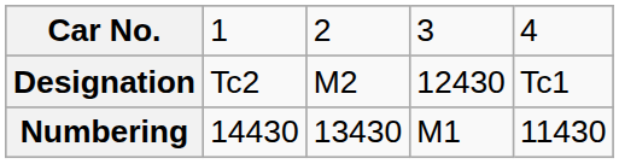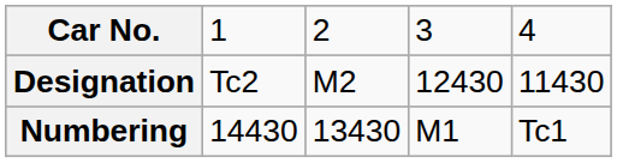 <table class="wikitable">
 <tr>
 <th>Car No.</th>
 <td>1</td>
 <td>2</td>
 <td>3</td>
 <td>4</td>
 </tr>
 <tr>
 <th>Designation</th>
 <td>Tc2</td>
 <td>M2</td>
 <td>12430</td>
-<td>Tc1</td>
+<td>11430</td>
 </tr>
 <tr>
 <th>Numbering</th>
 <td>14430</td>
 <td>13430</td>
 <td>M1</td>
-<td>11430</td>
+<td>Tc1</td>
 </tr>
 </table>
